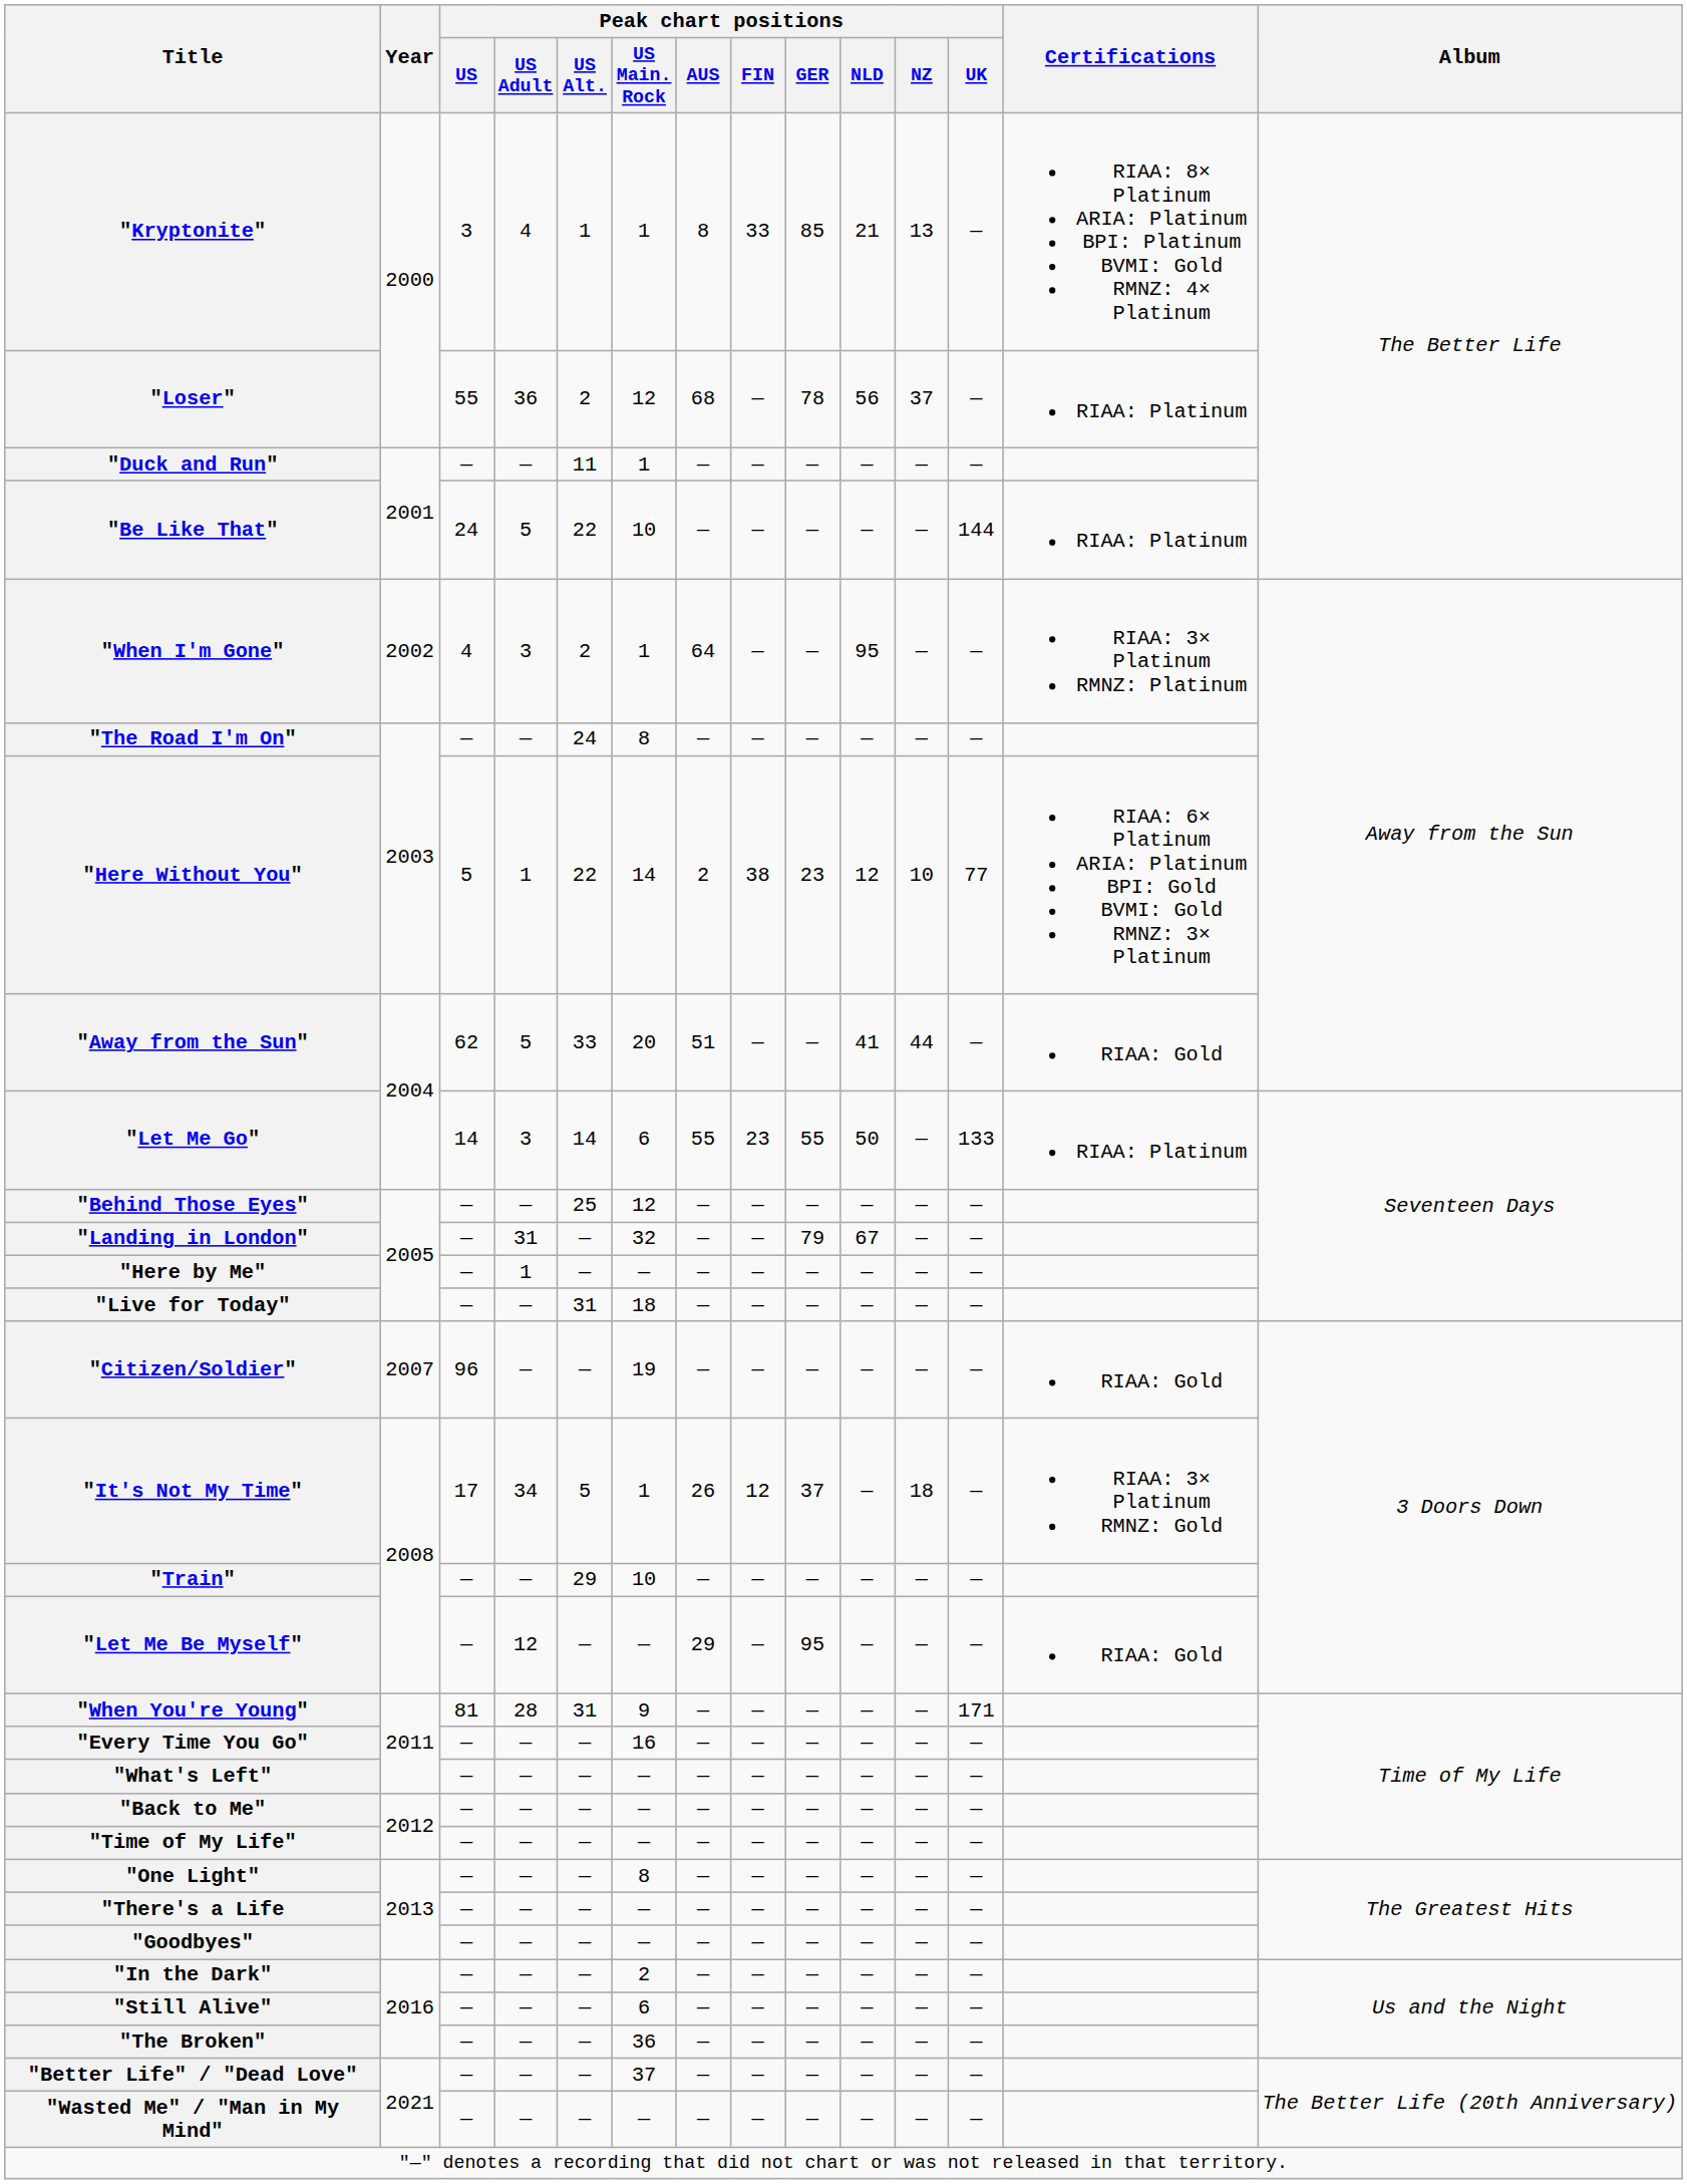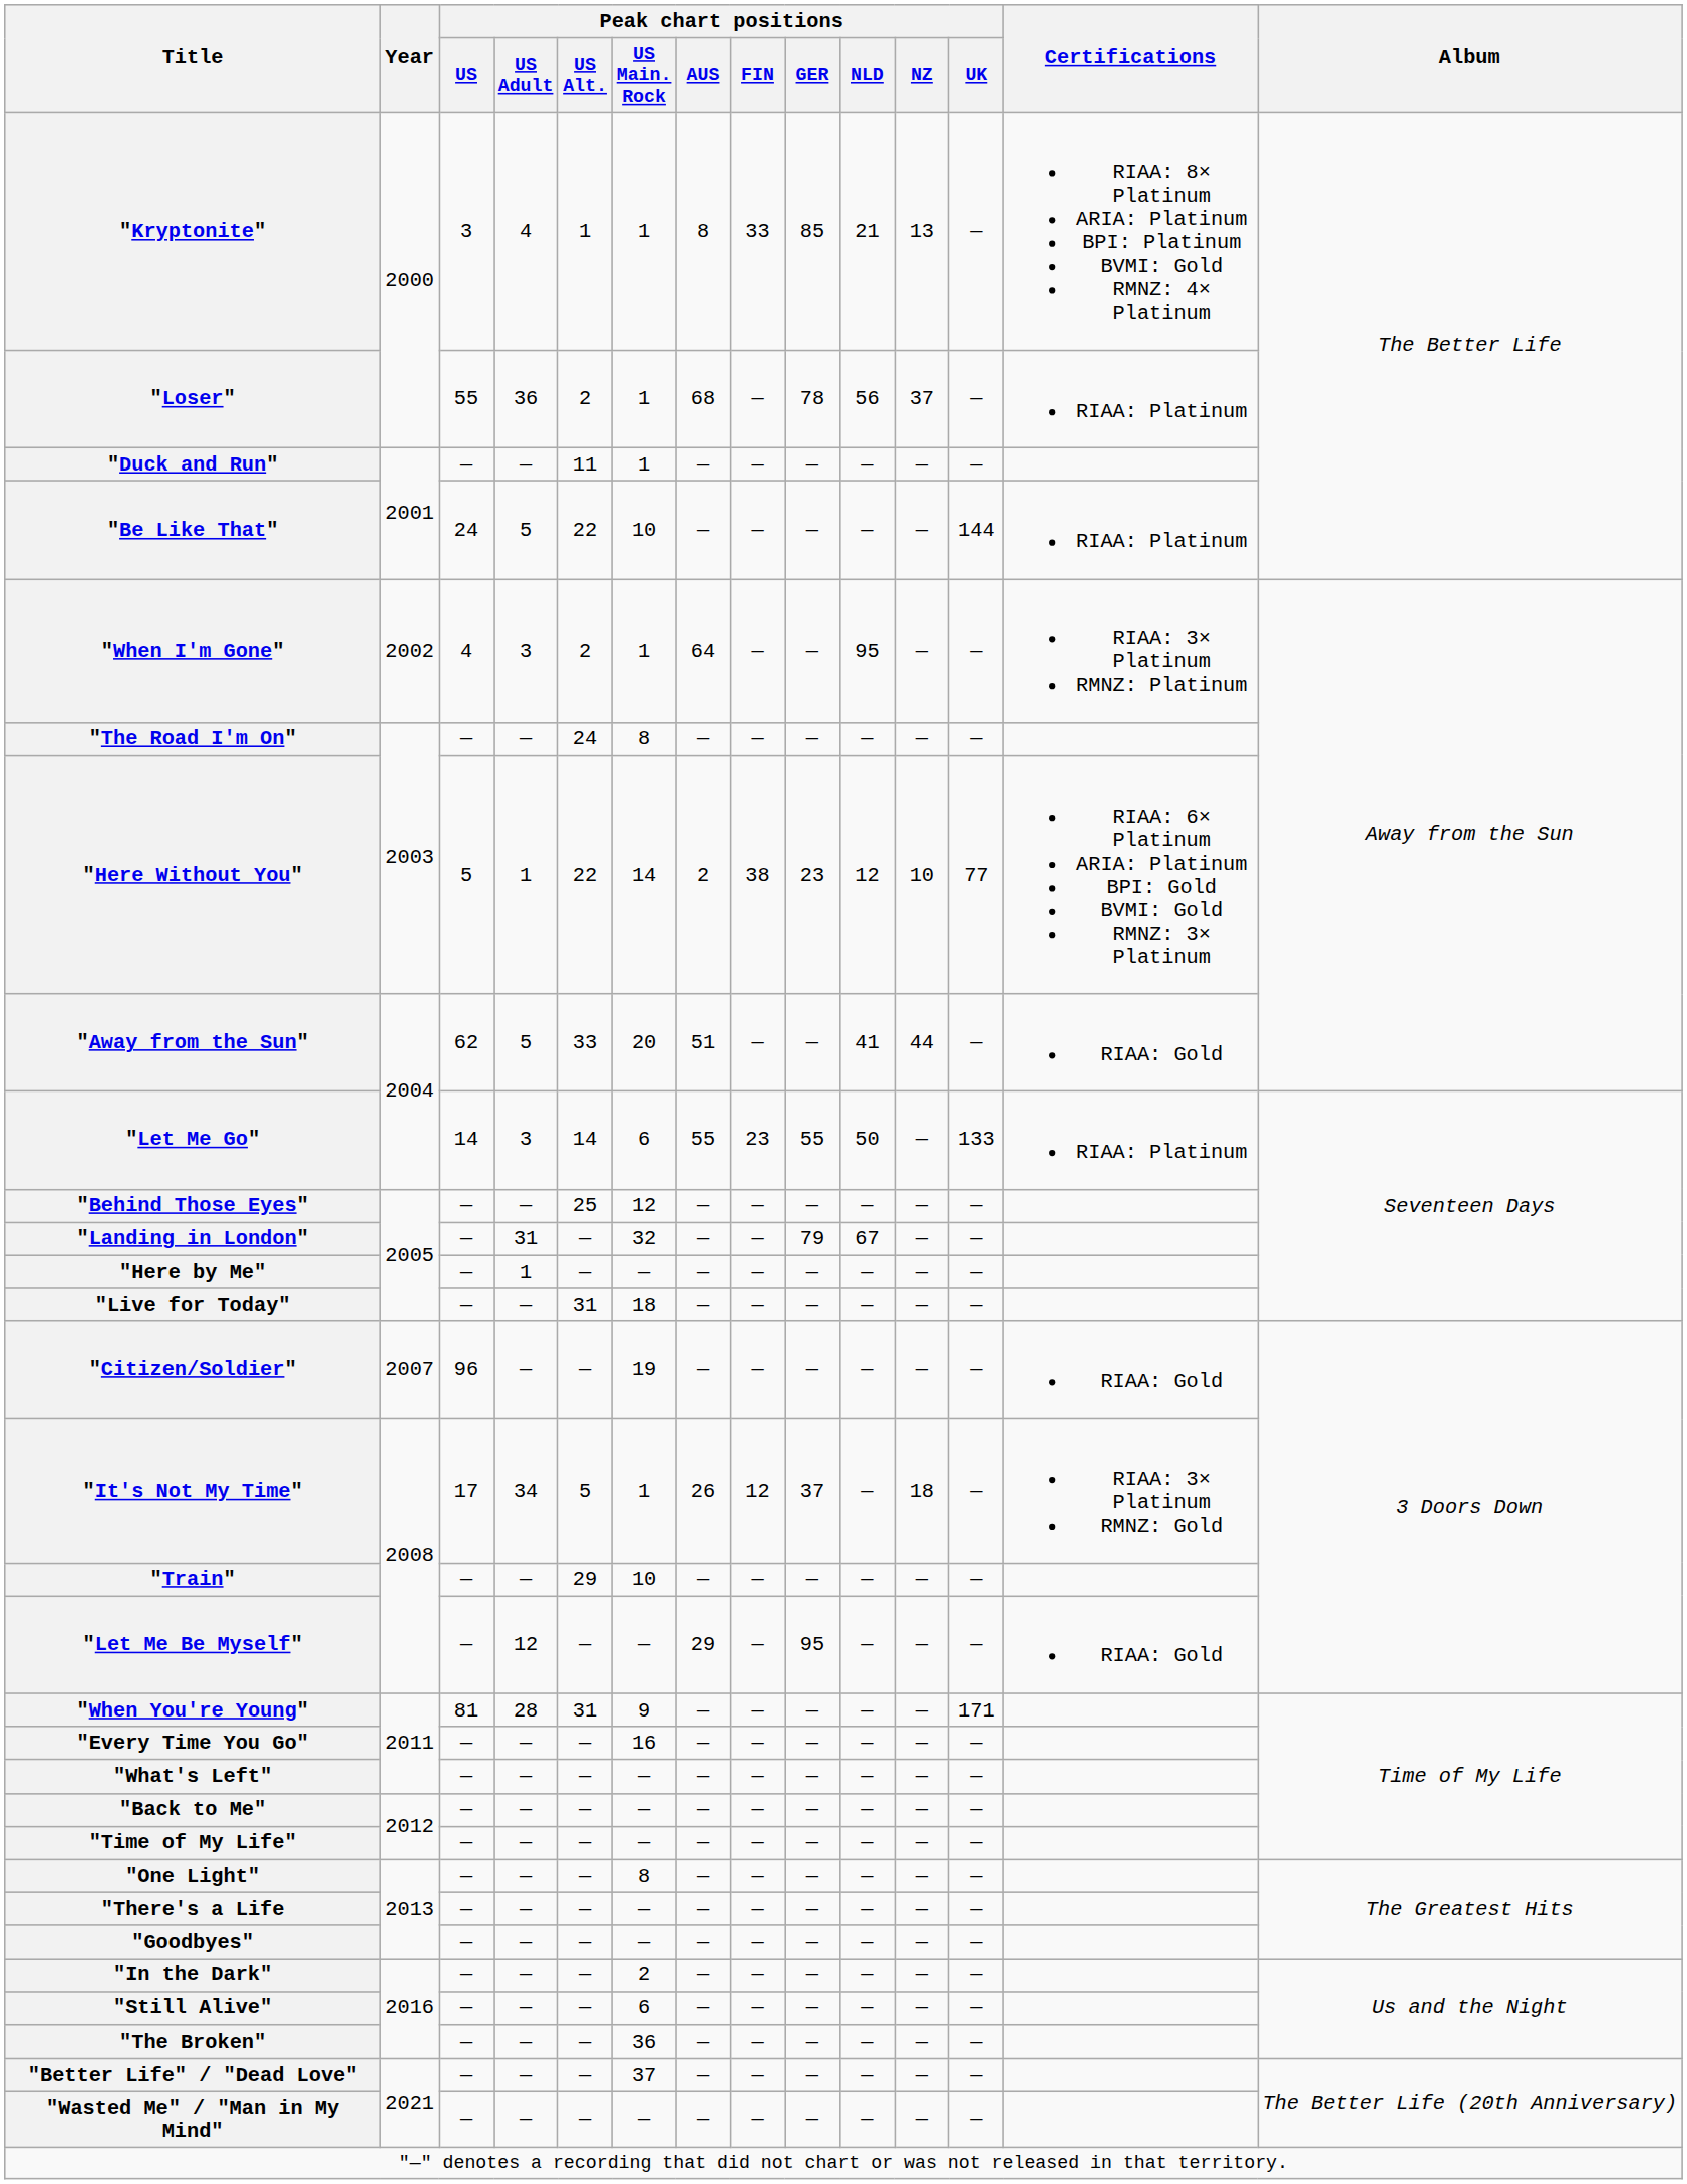 <table class="wikitable plainrowheaders" style="text-align:center;">
 <tr>
 <th scope="col" rowspan="2" style="width:18em;">Title</th>
 <th scope="col" rowspan="2">Year</th>
 <th scope="col" colspan="10">Peak chart positions</th>
 <th scope="col" rowspan="2" style="width:12em;"><a href='#'>Certifications</a></th>
 <th scope="col" rowspan="2">Album</th>
 </tr>
 <tr>
 <th scope="col" style="width:2.5em;font-size:90%;"><a href='#'>US</a><br></th>
 <th scope="col" style="width:2.5em;font-size:90%;"><a href='#'>US<br>Adult</a><br></th>
 <th scope="col" style="width:2.5em;font-size:90%;"><a href='#'>US <br>Alt.</a><br></th>
 <th scope="col" style="width:2.5em;font-size:90%;"><a href='#'>US <br>Main. Rock</a><br></th>
 <th scope="col" style="width:2.5em;font-size:90%;"><a href='#'>AUS</a><br></th>
 <th scope="col" style="width:2.5em;font-size:90%;"><a href='#'>FIN</a><br></th>
 <th scope="col" style="width:2.5em;font-size:90%;"><a href='#'>GER</a><br></th>
 <th scope="col" style="width:2.5em;font-size:90%;"><a href='#'>NLD</a><br></th>
 <th scope="col" style="width:2.5em;font-size:90%;"><a href='#'>NZ</a><br></th>
 <th scope="col" style="width:2.5em;font-size:90%;"><a href='#'>UK</a><br></th>
 </tr>
 <tr>
 <th scope="row">"<a href='#'>Kryptonite</a>"</th>
 <td rowspan="2">2000</td>
 <td>3</td>
 <td>4</td>
 <td>1</td>
 <td>1</td>
 <td>8</td>
 <td>33</td>
 <td>85</td>
 <td>21</td>
 <td>13</td>
 <td>—</td>
 <td><br><ul><li>RIAA: 8× Platinum</li><li>ARIA: Platinum</li><li>BPI: Platinum</li><li>BVMI: Gold</li><li>RMNZ: 4× Platinum</li></ul></td>
 <td rowspan="4"><em>The Better Life</em></td>
 </tr>
 <tr>
 <th scope="row">"<a href='#'>Loser</a>"</th>
 <td>55</td>
 <td>36</td>
 <td>2</td>
-<td>12</td>
+<td>1</td>
 <td>68</td>
 <td>—</td>
 <td>78</td>
 <td>56</td>
 <td>37</td>
 <td>—</td>
 <td><br><ul><li>RIAA: Platinum</li></ul></td>
 </tr>
 <tr>
 <th scope="row">"<a href='#'>Duck and Run</a>"</th>
 <td rowspan="2">2001</td>
 <td>—</td>
 <td>—</td>
 <td>11</td>
 <td>1</td>
 <td>—</td>
 <td>—</td>
 <td>—</td>
 <td>—</td>
 <td>—</td>
 <td>—</td>
 <td></td>
 </tr>
 <tr>
 <th scope="row">"<a href='#'>Be Like That</a>"</th>
 <td>24</td>
 <td>5</td>
 <td>22</td>
 <td>10</td>
 <td>—</td>
 <td>—</td>
 <td>—</td>
 <td>—</td>
 <td>—</td>
 <td>144</td>
 <td><br><ul><li>RIAA: Platinum</li></ul></td>
 </tr>
 <tr>
 <th scope="row">"<a href='#'>When I'm Gone</a>"</th>
 <td>2002</td>
 <td>4</td>
 <td>3</td>
 <td>2</td>
 <td>1</td>
 <td>64</td>
 <td>—</td>
 <td>—</td>
 <td>95</td>
 <td>—</td>
 <td>—</td>
 <td><br><ul><li>RIAA: 3× Platinum</li><li>RMNZ: Platinum</li></ul></td>
 <td rowspan="4"><em>Away from the Sun</em></td>
 </tr>
 <tr>
 <th scope="row">"<a href='#'>The Road I'm On</a>"</th>
 <td rowspan="2">2003</td>
 <td>—</td>
 <td>—</td>
 <td>24</td>
 <td>8</td>
 <td>—</td>
 <td>—</td>
 <td>—</td>
 <td>—</td>
 <td>—</td>
 <td>—</td>
 <td></td>
 </tr>
 <tr>
 <th scope="row">"<a href='#'>Here Without You</a>"</th>
 <td>5</td>
 <td>1</td>
 <td>22</td>
 <td>14</td>
 <td>2</td>
 <td>38</td>
 <td>23</td>
 <td>12</td>
 <td>10</td>
 <td>77</td>
 <td><br><ul><li>RIAA: 6× Platinum</li><li>ARIA: Platinum</li><li>BPI: Gold</li><li>BVMI: Gold</li><li>RMNZ: 3× Platinum</li></ul></td>
 </tr>
 <tr>
 <th scope="row">"<a href='#'>Away from the Sun</a>"</th>
 <td rowspan="2">2004</td>
 <td>62</td>
 <td>5</td>
 <td>33</td>
 <td>20</td>
 <td>51</td>
 <td>—</td>
 <td>—</td>
 <td>41</td>
 <td>44</td>
 <td>—</td>
 <td><br><ul><li>RIAA: Gold</li></ul></td>
 </tr>
 <tr>
 <th scope="row">"<a href='#'>Let Me Go</a>"</th>
 <td>14</td>
 <td>3</td>
 <td>14</td>
 <td>6</td>
 <td>55</td>
 <td>23</td>
 <td>55</td>
 <td>50</td>
 <td>—</td>
 <td>133</td>
 <td><br><ul><li>RIAA: Platinum</li></ul></td>
 <td rowspan="5"><em>Seventeen Days</em></td>
 </tr>
 <tr>
 <th scope="row">"<a href='#'>Behind Those Eyes</a>"</th>
 <td rowspan="4">2005</td>
 <td>—</td>
 <td>—</td>
 <td>25</td>
 <td>12</td>
 <td>—</td>
 <td>—</td>
 <td>—</td>
 <td>—</td>
 <td>—</td>
 <td>—</td>
 <td></td>
 </tr>
 <tr>
 <th scope="row">"<a href='#'>Landing in London</a>"<br></th>
 <td>—</td>
 <td>31</td>
 <td>—</td>
 <td>32</td>
 <td>—</td>
 <td>—</td>
 <td>79</td>
 <td>67</td>
 <td>—</td>
 <td>—</td>
 <td></td>
 </tr>
 <tr>
 <th scope="row">"Here by Me"</th>
 <td>—</td>
 <td>1</td>
 <td>—</td>
 <td>—</td>
 <td>—</td>
 <td>—</td>
 <td>—</td>
 <td>—</td>
 <td>—</td>
 <td>—</td>
 <td></td>
 </tr>
 <tr>
 <th scope="row">"Live for Today"</th>
 <td>—</td>
 <td>—</td>
 <td>31</td>
 <td>18</td>
 <td>—</td>
 <td>—</td>
 <td>—</td>
 <td>—</td>
 <td>—</td>
 <td>—</td>
 <td></td>
 </tr>
 <tr>
 <th scope="row">"<a href='#'>Citizen/Soldier</a>"</th>
 <td>2007</td>
 <td>96</td>
 <td>—</td>
 <td>—</td>
 <td>19</td>
 <td>—</td>
 <td>—</td>
 <td>—</td>
 <td>—</td>
 <td>—</td>
 <td>—</td>
 <td><br><ul><li>RIAA: Gold</li></ul></td>
 <td rowspan="4"><em>3 Doors Down</em></td>
 </tr>
 <tr>
 <th scope="row">"<a href='#'>It's Not My Time</a>"</th>
 <td rowspan="3">2008</td>
 <td>17</td>
 <td>34</td>
 <td>5</td>
 <td>1</td>
 <td>26</td>
 <td>12</td>
 <td>37</td>
 <td>—</td>
 <td>18</td>
 <td>—</td>
 <td><br><ul><li>RIAA: 3× Platinum</li><li>RMNZ: Gold</li></ul></td>
 </tr>
 <tr>
 <th scope="row">"<a href='#'>Train</a>"</th>
 <td>—</td>
 <td>—</td>
 <td>29</td>
 <td>10</td>
 <td>—</td>
 <td>—</td>
 <td>—</td>
 <td>—</td>
 <td>—</td>
 <td>—</td>
 <td></td>
 </tr>
 <tr>
 <th scope="row">"<a href='#'>Let Me Be Myself</a>"</th>
 <td>—</td>
 <td>12</td>
 <td>—</td>
 <td>—</td>
 <td>29</td>
 <td>—</td>
 <td>95</td>
 <td>—</td>
 <td>—</td>
 <td>—</td>
 <td><br><ul><li>RIAA: Gold</li></ul></td>
 </tr>
 <tr>
 <th scope="row">"<a href='#'>When You're Young</a>"</th>
 <td rowspan="3">2011</td>
 <td>81</td>
 <td>28</td>
 <td>31</td>
 <td>9</td>
 <td>—</td>
 <td>—</td>
 <td>—</td>
 <td>—</td>
 <td>—</td>
 <td>171</td>
 <td></td>
 <td rowspan="5"><em>Time of My Life</em></td>
 </tr>
 <tr>
 <th scope="row">"Every Time You Go"</th>
 <td>—</td>
 <td>—</td>
 <td>—</td>
 <td>16</td>
 <td>—</td>
 <td>—</td>
 <td>—</td>
 <td>—</td>
 <td>—</td>
 <td>—</td>
 <td></td>
 </tr>
 <tr>
 <th scope="row">"What's Left"</th>
 <td>—</td>
 <td>—</td>
 <td>—</td>
 <td>—</td>
 <td>—</td>
 <td>—</td>
 <td>—</td>
 <td>—</td>
 <td>—</td>
 <td>—</td>
 <td></td>
 </tr>
 <tr>
 <th scope="row">"Back to Me"</th>
 <td rowspan="2">2012</td>
 <td>—</td>
 <td>—</td>
 <td>—</td>
 <td>—</td>
 <td>—</td>
 <td>—</td>
 <td>—</td>
 <td>—</td>
 <td>—</td>
 <td>—</td>
 <td></td>
 </tr>
 <tr>
 <th scope="row">"Time of My Life"</th>
 <td>—</td>
 <td>—</td>
 <td>—</td>
 <td>—</td>
 <td>—</td>
 <td>—</td>
 <td>—</td>
 <td>—</td>
 <td>—</td>
 <td>—</td>
 <td></td>
 </tr>
 <tr>
 <th scope="row">"One Light"</th>
 <td rowspan="3">2013</td>
 <td>—</td>
 <td>—</td>
 <td>—</td>
 <td>8</td>
 <td>—</td>
 <td>—</td>
 <td>—</td>
 <td>—</td>
 <td>—</td>
 <td>—</td>
 <td></td>
 <td rowspan="3"><em>The Greatest Hits</em></td>
 </tr>
 <tr>
 <th scope="row">"There's a Life</th>
 <td>—</td>
 <td>—</td>
 <td>—</td>
 <td>—</td>
 <td>—</td>
 <td>—</td>
 <td>—</td>
 <td>—</td>
 <td>—</td>
 <td>—</td>
 <td></td>
 </tr>
 <tr>
 <th scope="row">"Goodbyes"</th>
 <td>—</td>
 <td>—</td>
 <td>—</td>
 <td>—</td>
 <td>—</td>
 <td>—</td>
 <td>—</td>
 <td>—</td>
 <td>—</td>
 <td>—</td>
 <td></td>
 </tr>
 <tr>
 <th scope="row">"In the Dark"</th>
 <td rowspan="3">2016</td>
 <td>—</td>
 <td>—</td>
 <td>—</td>
 <td>2</td>
 <td>—</td>
 <td>—</td>
 <td>—</td>
 <td>—</td>
 <td>—</td>
 <td>—</td>
 <td></td>
 <td rowspan="3"><em>Us and the Night</em></td>
 </tr>
 <tr>
 <th scope="row">"Still Alive"</th>
 <td>—</td>
 <td>—</td>
 <td>—</td>
 <td>6</td>
 <td>—</td>
 <td>—</td>
 <td>—</td>
 <td>—</td>
 <td>—</td>
 <td>—</td>
 <td></td>
 </tr>
 <tr>
 <th scope="row">"The Broken"</th>
 <td>—</td>
 <td>—</td>
 <td>—</td>
 <td>36</td>
 <td>—</td>
 <td>—</td>
 <td>—</td>
 <td>—</td>
 <td>—</td>
 <td>—</td>
 <td></td>
 </tr>
 <tr>
 <th scope="row">"Better Life" / "Dead Love"</th>
 <td rowspan="2">2021</td>
 <td>—</td>
 <td>—</td>
 <td>—</td>
 <td>37</td>
 <td>—</td>
 <td>—</td>
 <td>—</td>
 <td>—</td>
 <td>—</td>
 <td>—</td>
 <td></td>
 <td rowspan="2"><em>The Better Life (20th Anniversary)</em></td>
 </tr>
 <tr>
 <th scope="row">"Wasted Me" / "Man in My Mind"</th>
 <td>—</td>
 <td>—</td>
 <td>—</td>
 <td>—</td>
 <td>—</td>
 <td>—</td>
 <td>—</td>
 <td>—</td>
 <td>—</td>
 <td>—</td>
 <td></td>
 </tr>
 <tr>
 <td colspan="15" style="font-size:90%">"—" denotes a recording that did not chart or was not released in that territory.</td>
 </tr>
 </table>
